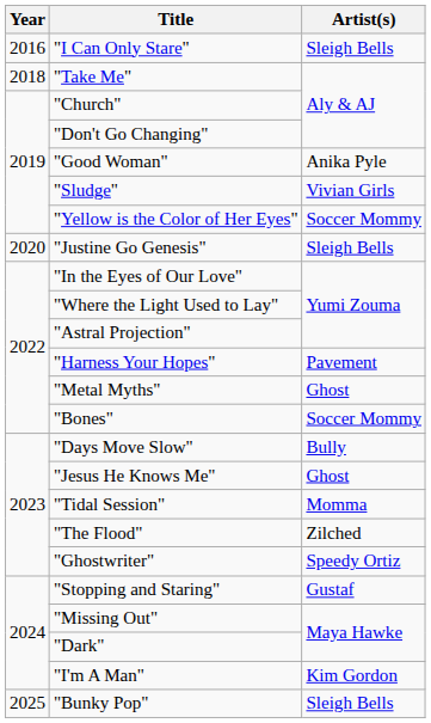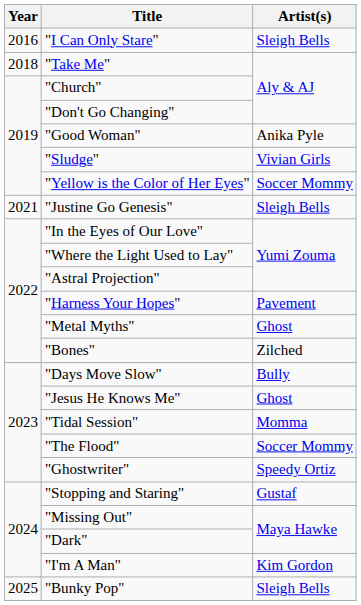 <table class="wikitable plainrowheaders">
 <tr>
 <th scope="col">Year</th>
 <th scope="col">Title</th>
 <th scope="col">Artist(s)</th>
 </tr>
 <tr>
 <td>2016</td>
 <td>"<a href='#'>I Can Only Stare</a>"</td>
 <td><a href='#'>Sleigh Bells</a></td>
 </tr>
 <tr>
 <td>2018</td>
 <td>"<a href='#'>Take Me</a>"</td>
 <td rowspan=3><a href='#'>Aly & AJ</a></td>
 </tr>
 <tr>
 <td rowspan=5>2019</td>
 <td>"Church"</td>
 </tr>
 <tr>
 <td>"Don't Go Changing"</td>
 </tr>
 <tr>
 <td>"Good Woman"</td>
 <td>Anika Pyle</td>
 </tr>
 <tr>
 <td>"<a href='#'>Sludge</a>"</td>
 <td><a href='#'>Vivian Girls</a></td>
 </tr>
 <tr>
 <td>"<a href='#'>Yellow is the Color of Her Eyes</a>"</td>
 <td><a href='#'>Soccer Mommy</a></td>
 </tr>
 <tr>
-<td>2020</td>
+<td>2021</td>
 <td>"Justine Go Genesis"</td>
 <td><a href='#'>Sleigh Bells</a></td>
 </tr>
 <tr>
 <td rowspan=6>2022</td>
 <td>"In the Eyes of Our Love"</td>
 <td rowspan=3><a href='#'>Yumi Zouma</a></td>
 </tr>
 <tr>
 <td>"Where the Light Used to Lay"</td>
 </tr>
 <tr>
 <td>"Astral Projection"</td>
 </tr>
 <tr>
 <td>"<a href='#'>Harness Your Hopes</a>"</td>
 <td><a href='#'>Pavement</a></td>
 </tr>
 <tr>
 <td>"Metal Myths"</td>
 <td><a href='#'>Ghost</a></td>
 </tr>
 <tr>
 <td>"Bones"</td>
-<td><a href='#'>Soccer Mommy</a></td>
+<td>Zilched</td>
 </tr>
 <tr>
 <td rowspan=5>2023</td>
 <td>"Days Move Slow"</td>
 <td><a href='#'>Bully</a></td>
 </tr>
 <tr>
 <td>"Jesus He Knows Me"</td>
 <td><a href='#'>Ghost</a></td>
 </tr>
 <tr>
 <td>"Tidal Session"</td>
 <td><a href='#'>Momma</a></td>
 </tr>
 <tr>
 <td>"The Flood"</td>
-<td>Zilched</td>
+<td><a href='#'>Soccer Mommy</a></td>
 </tr>
 <tr>
 <td>"Ghostwriter"</td>
 <td><a href='#'>Speedy Ortiz</a></td>
 </tr>
 <tr>
 <td rowspan=4>2024</td>
 <td>"Stopping and Staring"</td>
 <td><a href='#'>Gustaf</a></td>
 </tr>
 <tr>
 <td>"Missing Out"</td>
 <td rowspan=2><a href='#'>Maya Hawke</a></td>
 </tr>
 <tr>
 <td>"Dark"</td>
 </tr>
 <tr>
 <td>"I'm A Man"</td>
 <td><a href='#'>Kim Gordon</a></td>
 </tr>
 <tr>
 <td>2025</td>
 <td>"Bunky Pop"</td>
 <td><a href='#'>Sleigh Bells</a></td>
 </tr>
 </table>
